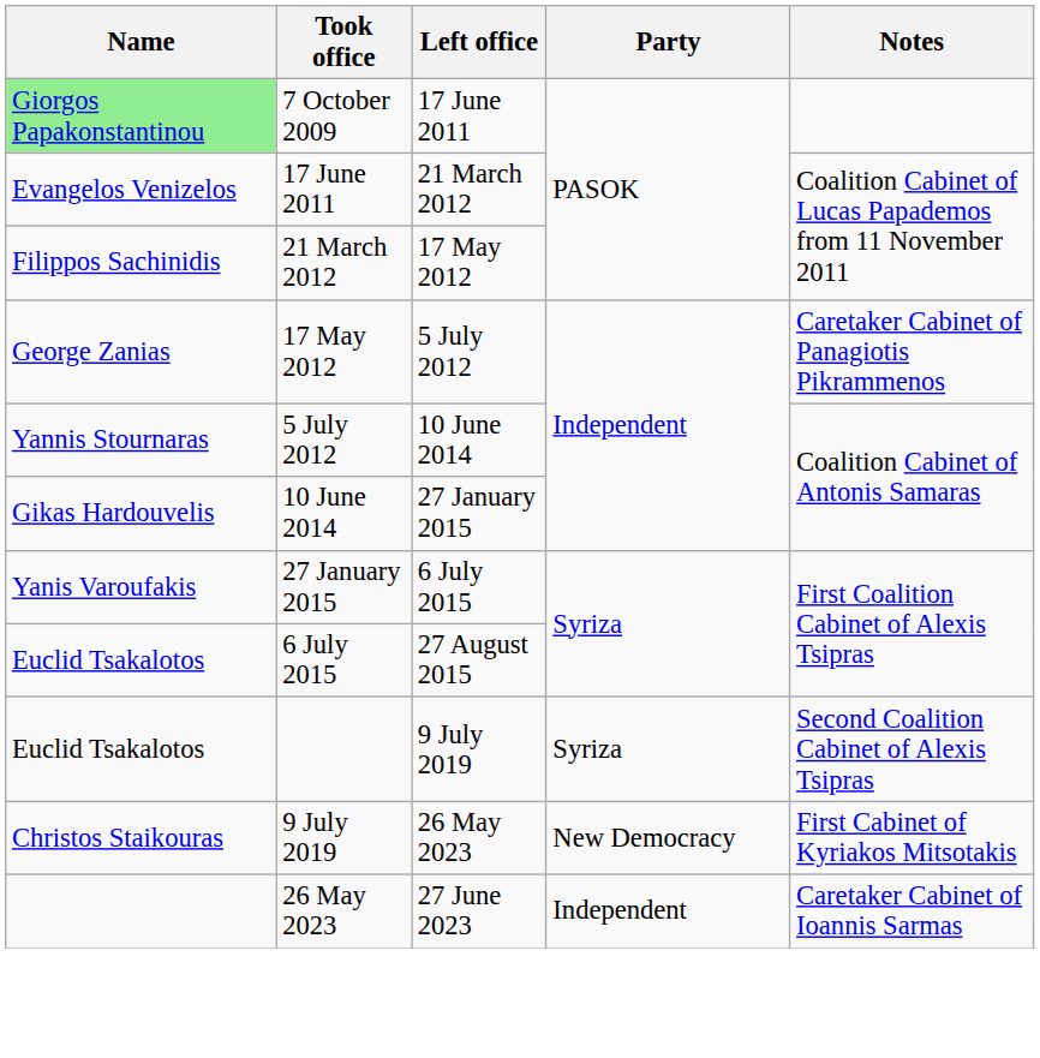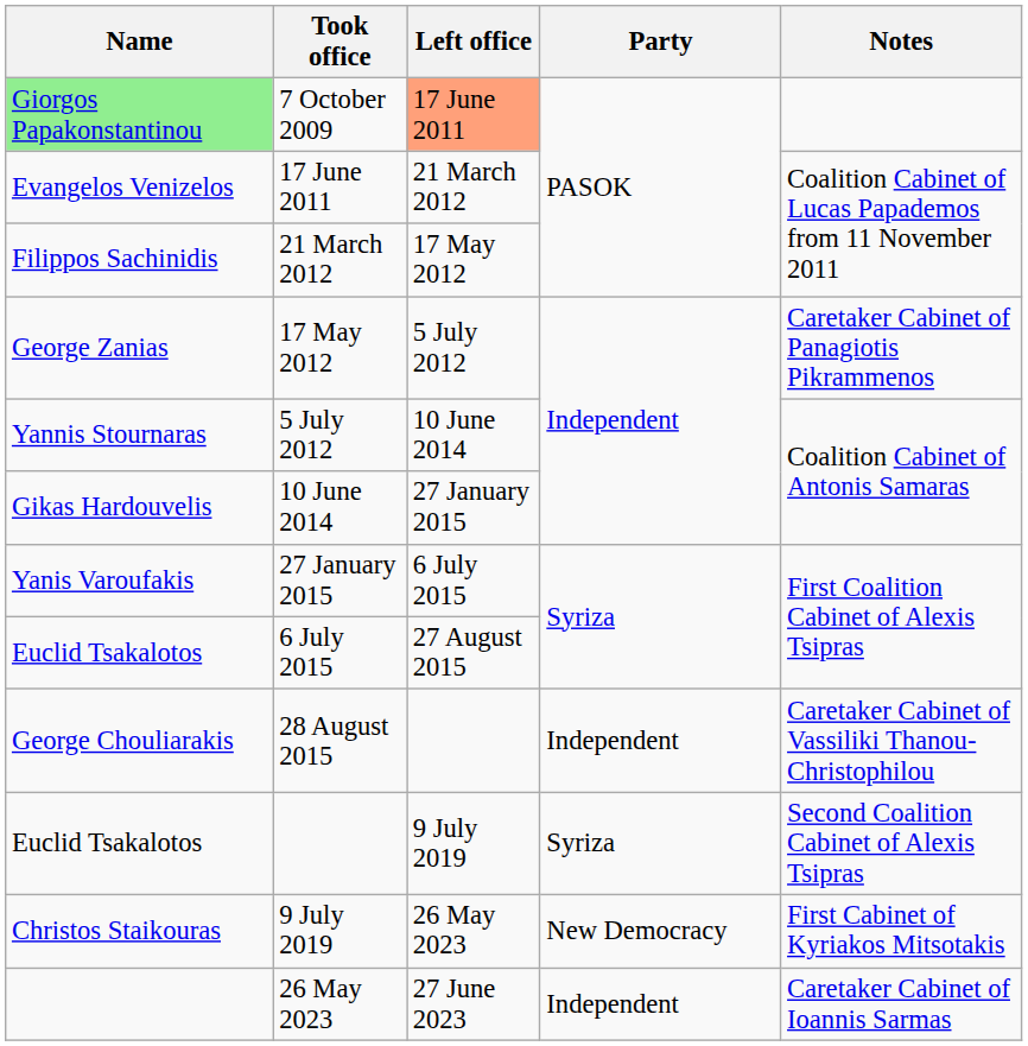 <table class="wikitable">
 <tr>
 <th width="20%">Name</th>
 <th width="10%">Took office</th>
 <th width="10%">Left office</th>
 <th width="18%">Party</th>
 <th width="18%">Notes</th>
 </tr>
 <tr>
 <td style="background: lightgreen;"><a href='#'>Giorgos Papakonstantinou</a></td>
 <td>7 October 2009</td>
-<td>17 June 2011</td>
+<td style="background: lightsalmon;">17 June 2011</td>
 <td rowspan=3>PASOK</td>
 <td></td>
 </tr>
 <tr>
 <td><a href='#'>Evangelos Venizelos</a></td>
 <td>17 June 2011</td>
 <td>21 March 2012</td>
 <td rowspan=2>Coalition <a href='#'>Cabinet of Lucas Papademos</a> from 11 November 2011</td>
 </tr>
 <tr>
 <td><a href='#'>Filippos Sachinidis</a></td>
 <td>21 March 2012</td>
 <td>17 May 2012</td>
 </tr>
 <tr>
 <td><a href='#'>George Zanias</a></td>
 <td>17 May 2012</td>
 <td>5 July 2012</td>
 <td rowspan=3><a href='#'>Independent</a></td>
 <td><a href='#'>Caretaker Cabinet of Panagiotis Pikrammenos</a></td>
 </tr>
 <tr>
 <td><a href='#'>Yannis Stournaras</a></td>
 <td>5 July 2012</td>
 <td>10 June 2014</td>
 <td rowspan=2>Coalition <a href='#'>Cabinet of Antonis Samaras</a></td>
 </tr>
 <tr>
 <td><a href='#'>Gikas Hardouvelis</a></td>
 <td>10 June 2014</td>
 <td>27 January 2015</td>
 </tr>
 <tr>
 <td><a href='#'>Yanis Varoufakis</a></td>
 <td>27 January 2015</td>
 <td>6 July 2015</td>
 <td rowspan=2><a href='#'>Syriza</a></td>
 <td rowspan=2><a href='#'>First Coalition Cabinet of Alexis Tsipras</a></td>
 </tr>
 <tr>
 <td><a href='#'>Euclid Tsakalotos</a></td>
 <td>6 July 2015</td>
 <td>27 August 2015</td>
 </tr>
 <tr>
+<td><a href='#'>George Chouliarakis</a></td>
+<td>28 August 2015</td>
+<td></td>
+<td>Independent</td>
+<td><a href='#'>Caretaker Cabinet of Vassiliki Thanou-Christophilou</a></td>
+</tr>
+<tr>
 <td>Euclid Tsakalotos</td>
 <td></td>
 <td>9 July 2019</td>
 <td>Syriza</td>
 <td><a href='#'>Second Coalition Cabinet of Alexis Tsipras</a></td>
 </tr>
 <tr>
 <td><a href='#'>Christos Staikouras</a></td>
 <td>9 July 2019</td>
 <td>26 May 2023</td>
 <td>New Democracy</td>
 <td><a href='#'>First Cabinet of Kyriakos Mitsotakis</a></td>
 </tr>
 <tr>
 <td></td>
 <td>26 May 2023</td>
 <td>27 June 2023</td>
 <td>Independent</td>
 <td><a href='#'>Caretaker Cabinet of Ioannis Sarmas</a></td>
 </tr>
 </table>
